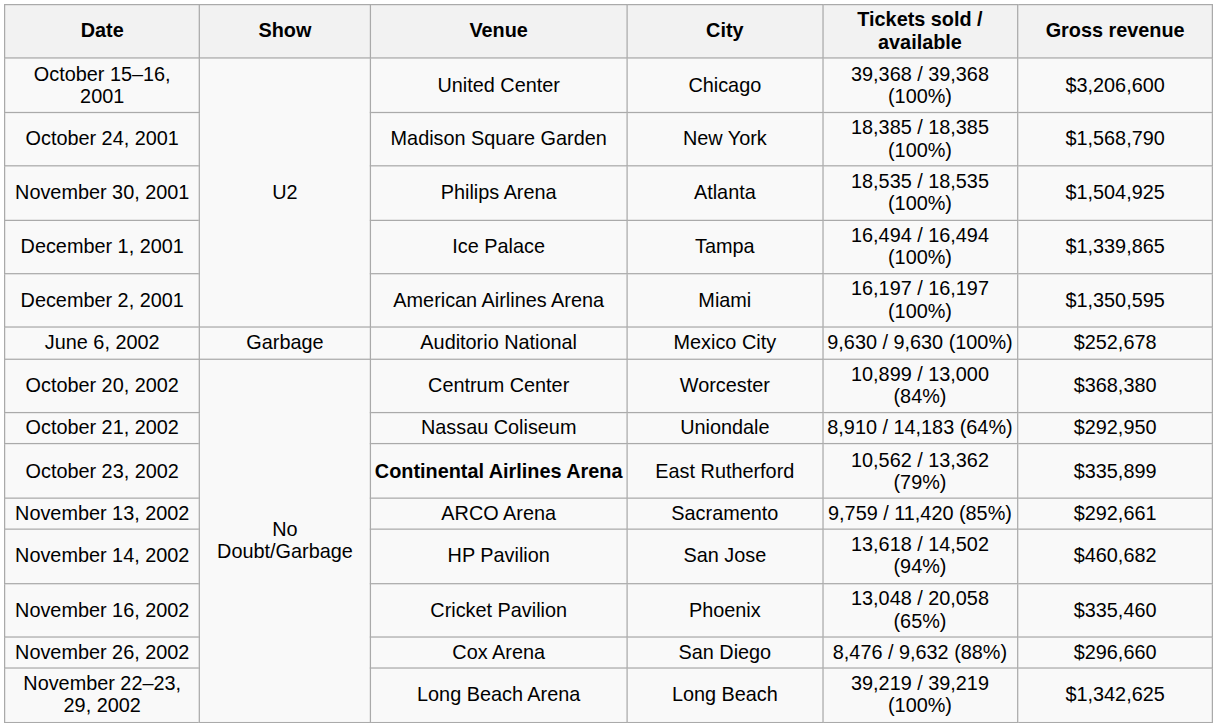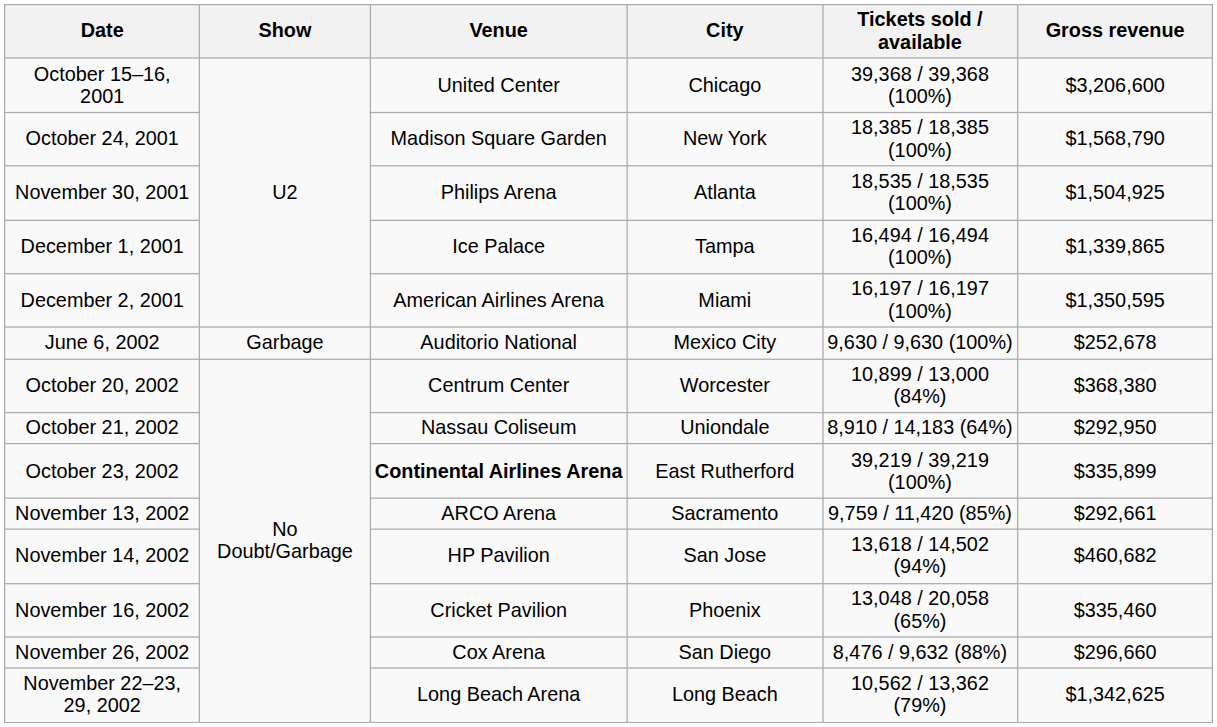 <table class="wikitable" style="text-align:center">
 <tr>
 <th width="150">Date</th>
 <th width="130">Show</th>
 <th width="200">Venue</th>
 <th width="150">City</th>
 <th width="150">Tickets sold / available</th>
 <th width="150">Gross revenue</th>
 </tr>
 <tr>
 <td>October 15–16, 2001</td>
 <td rowspan="5">U2</td>
 <td>United Center</td>
 <td>Chicago</td>
 <td>39,368 / 39,368 (100%)</td>
 <td>$3,206,600</td>
 </tr>
 <tr>
 <td>October 24, 2001</td>
 <td>Madison Square Garden</td>
 <td>New York</td>
 <td>18,385 / 18,385 (100%)</td>
 <td>$1,568,790</td>
 </tr>
 <tr>
 <td>November 30, 2001</td>
 <td>Philips Arena</td>
 <td>Atlanta</td>
 <td>18,535 / 18,535 (100%)</td>
 <td>$1,504,925</td>
 </tr>
 <tr>
 <td>December 1, 2001</td>
 <td>Ice Palace</td>
 <td>Tampa</td>
 <td>16,494 / 16,494 (100%)</td>
 <td>$1,339,865</td>
 </tr>
 <tr>
 <td>December 2, 2001</td>
 <td>American Airlines Arena</td>
 <td>Miami</td>
 <td>16,197 / 16,197 (100%)</td>
 <td>$1,350,595</td>
 </tr>
 <tr>
 <td>June 6, 2002</td>
 <td>Garbage</td>
 <td>Auditorio National</td>
 <td>Mexico City</td>
 <td>9,630 / 9,630 (100%)</td>
 <td>$252,678</td>
 </tr>
 <tr>
 <td>October 20, 2002</td>
 <td rowspan="8">No Doubt/Garbage</td>
 <td>Centrum Center</td>
 <td>Worcester</td>
 <td>10,899 / 13,000 (84%)</td>
 <td>$368,380</td>
 </tr>
 <tr>
 <td>October 21, 2002</td>
 <td>Nassau Coliseum</td>
 <td>Uniondale</td>
 <td>8,910 / 14,183 (64%)</td>
 <td>$292,950</td>
 </tr>
 <tr>
 <td>October 23, 2002</td>
 <td><strong>Continental Airlines Arena</strong></td>
 <td>East Rutherford</td>
-<td>10,562 / 13,362 (79%)</td>
+<td>39,219 / 39,219 (100%)</td>
 <td>$335,899</td>
 </tr>
 <tr>
 <td>November 13, 2002</td>
 <td>ARCO Arena</td>
 <td>Sacramento</td>
 <td>9,759 / 11,420 (85%)</td>
 <td>$292,661</td>
 </tr>
 <tr>
 <td>November 14, 2002</td>
 <td>HP Pavilion</td>
 <td>San Jose</td>
 <td>13,618 / 14,502 (94%)</td>
 <td>$460,682</td>
 </tr>
 <tr>
 <td>November 16, 2002</td>
 <td>Cricket Pavilion</td>
 <td>Phoenix</td>
 <td>13,048 / 20,058 (65%)</td>
 <td>$335,460</td>
 </tr>
 <tr>
 <td>November 26, 2002</td>
 <td>Cox Arena</td>
 <td>San Diego</td>
 <td>8,476 / 9,632 (88%)</td>
 <td>$296,660</td>
 </tr>
 <tr>
 <td>November 22–23, 29, 2002</td>
 <td>Long Beach Arena</td>
 <td>Long Beach</td>
-<td>39,219 / 39,219 (100%)</td>
+<td>10,562 / 13,362 (79%)</td>
 <td>$1,342,625</td>
 </tr>
 </table>
